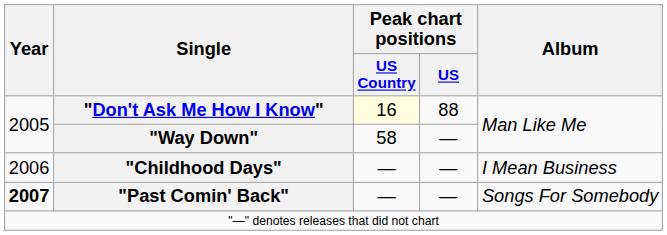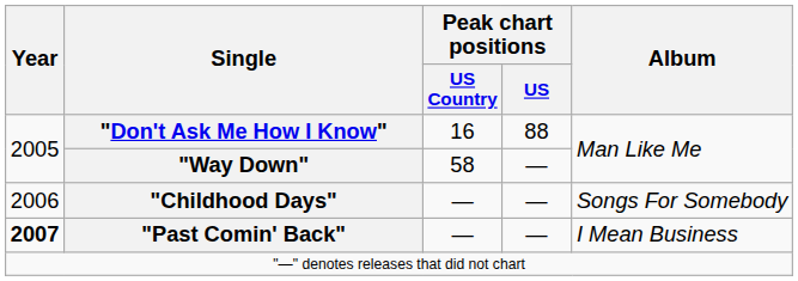 <table class="wikitable plainrowheaders" style="text-align:center;">
 <tr>
 <th rowspan="2">Year</th>
 <th rowspan="2" style="width:16em;">Single</th>
 <th colspan="2">Peak chart<br>positions</th>
 <th rowspan="2">Album</th>
 </tr>
 <tr style="font-size:smaller;">
 <th style="width:45px;"><a href='#'>US Country</a></th>
 <th style="width:45px;"><a href='#'>US</a></th>
 </tr>
 <tr>
 <td rowspan="2">2005</td>
 <th scope="row">"<a href='#'>Don't Ask Me How I Know</a>"</th>
-<td style="background: lightyellow;">16</td>
+<td>16</td>
 <td>88</td>
 <td style="text-align:left;" rowspan="2"><em>Man Like Me</em></td>
 </tr>
 <tr>
 <th scope="row">"Way Down"</th>
 <td>58</td>
 <td>—</td>
 </tr>
 <tr>
 <td>2006</td>
 <th scope="row">"Childhood Days"</th>
 <td>—</td>
 <td>—</td>
-<td style="text-align:left;"><em>I Mean Business</em></td>
+<td style="text-align:left;"><em>Songs For Somebody</em></td>
 </tr>
 <tr>
 <td><strong>2007</strong></td>
 <th scope="row">"Past Comin' Back"</th>
 <td>—</td>
 <td>—</td>
-<td style="text-align:left;"><em>Songs For Somebody</em></td>
+<td style="text-align:left;"><em>I Mean Business</em></td>
 </tr>
 <tr>
 <td colspan="5" style="font-size:8pt">"—" denotes releases that did not chart</td>
 </tr>
 </table>
